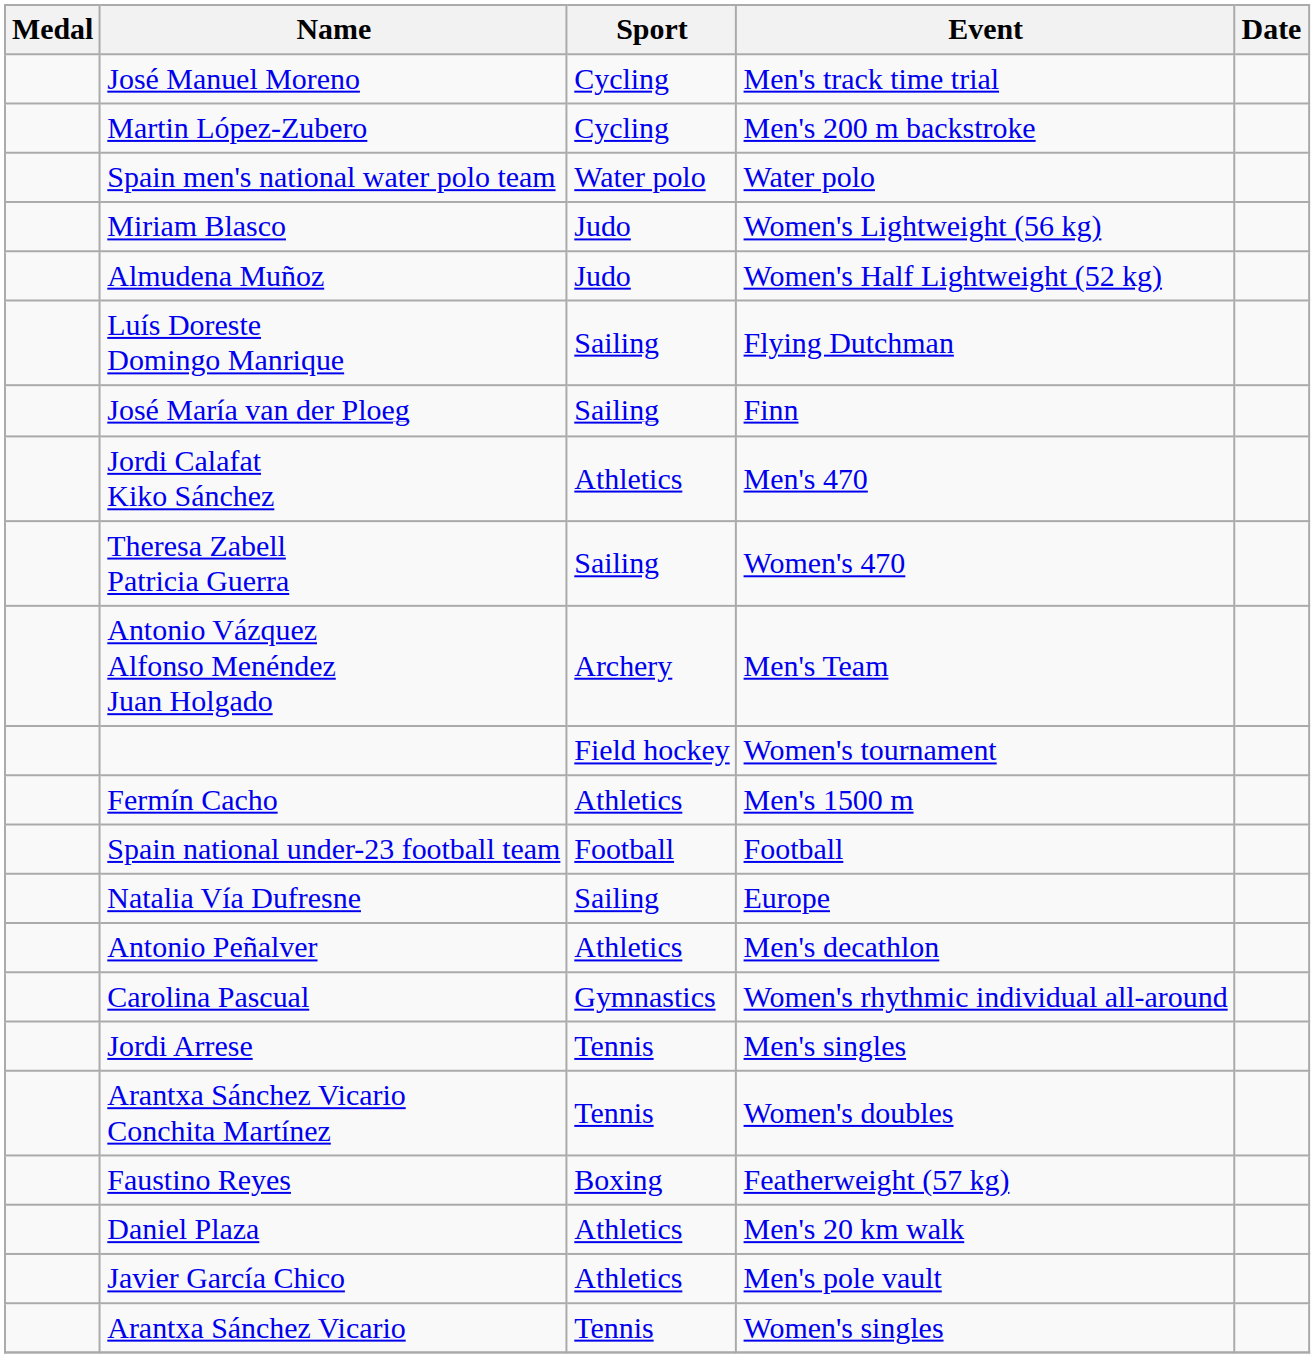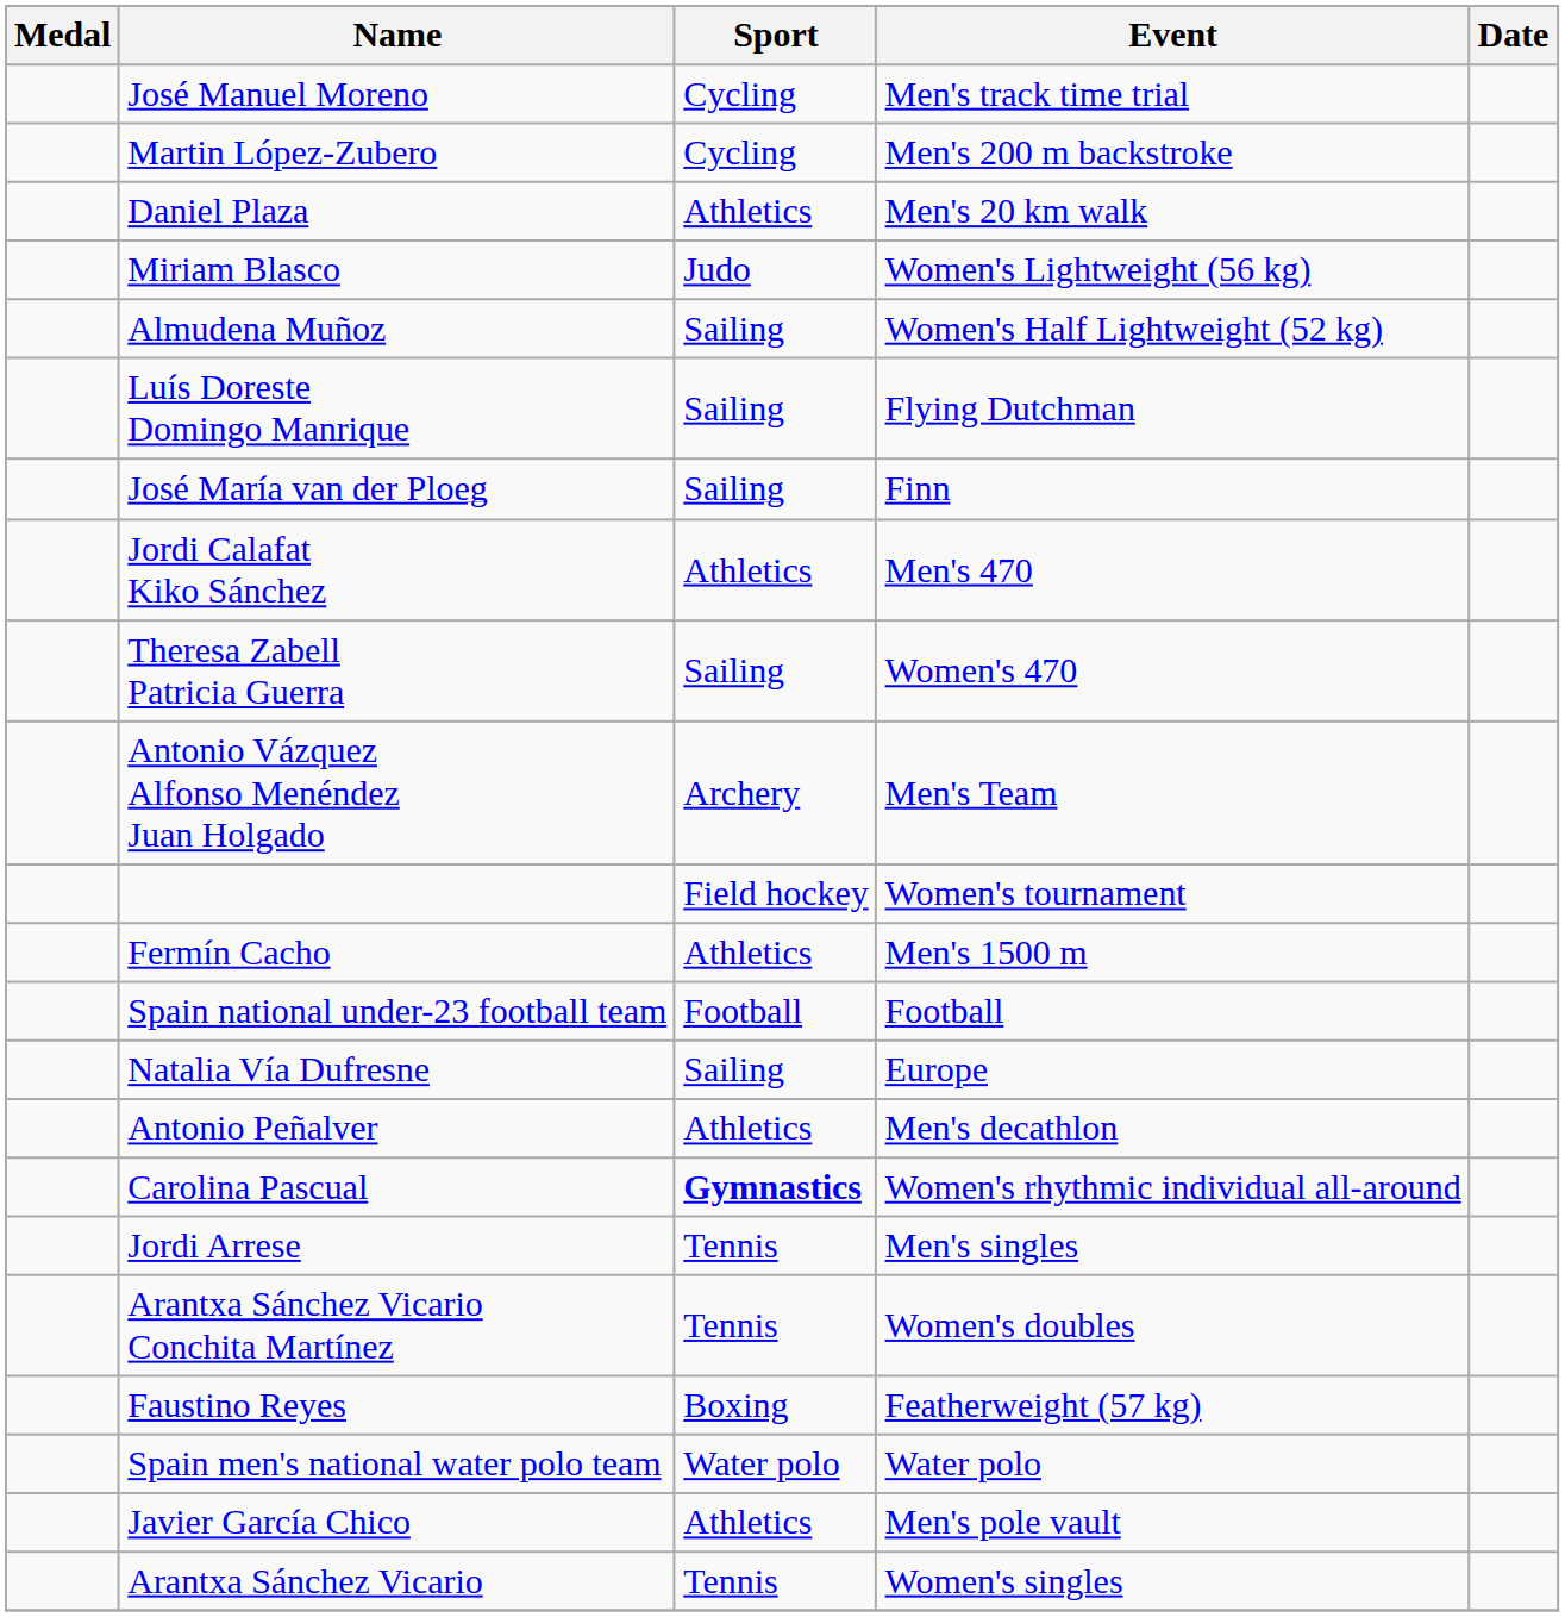 <table class="wikitable sortable"  style="font-size:95%">
 <tr>
 <th>Medal</th>
 <th>Name</th>
 <th>Sport</th>
 <th>Event</th>
 <th>Date</th>
 </tr>
 <tr>
 <td></td>
 <td><a href='#'>José Manuel Moreno</a></td>
 <td><a href='#'>Cycling</a></td>
 <td><a href='#'>Men's track time trial</a></td>
 <td></td>
 </tr>
 <tr>
 <td></td>
 <td><a href='#'>Martin López-Zubero</a></td>
 <td><a href='#'>Cycling</a></td>
 <td><a href='#'>Men's 200 m backstroke</a></td>
 <td></td>
 </tr>
 <tr>
 <td></td>
-<td><a href='#'>Spain men's national water polo team</a><br></td>
-<td><a href='#'>Water polo</a></td>
-<td><a href='#'>Water polo</a></td>
+<td><a href='#'>Daniel Plaza</a></td>
+<td><a href='#'>Athletics</a></td>
+<td><a href='#'>Men's 20 km walk</a></td>
 <td></td>
 </tr>
 <tr>
 <td></td>
 <td><a href='#'>Miriam Blasco</a></td>
 <td><a href='#'>Judo</a></td>
 <td><a href='#'>Women's Lightweight (56 kg)</a></td>
 <td></td>
 </tr>
 <tr>
 <td></td>
 <td><a href='#'>Almudena Muñoz</a></td>
-<td><a href='#'>Judo</a></td>
+<td><a href='#'>Sailing</a></td>
 <td><a href='#'>Women's Half Lightweight (52 kg)</a></td>
 <td></td>
 </tr>
 <tr>
 <td></td>
 <td><a href='#'>Luís Doreste</a> <br> <a href='#'>Domingo Manrique</a></td>
 <td><a href='#'>Sailing</a></td>
 <td><a href='#'>Flying Dutchman</a></td>
 <td></td>
 </tr>
 <tr>
 <td></td>
 <td><a href='#'>José María van der Ploeg</a></td>
 <td><a href='#'>Sailing</a></td>
 <td><a href='#'>Finn</a></td>
 <td></td>
 </tr>
 <tr>
 <td></td>
 <td><a href='#'>Jordi Calafat</a> <br> <a href='#'>Kiko Sánchez</a></td>
 <td><a href='#'>Athletics</a></td>
 <td><a href='#'>Men's 470</a></td>
 <td></td>
 </tr>
 <tr>
 <td></td>
 <td><a href='#'>Theresa Zabell</a> <br> <a href='#'>Patricia Guerra</a></td>
 <td><a href='#'>Sailing</a></td>
 <td><a href='#'>Women's 470</a></td>
 <td></td>
 </tr>
 <tr>
 <td></td>
 <td><a href='#'>Antonio Vázquez</a><br><a href='#'>Alfonso Menéndez</a><br><a href='#'>Juan Holgado</a></td>
 <td><a href='#'>Archery</a></td>
 <td><a href='#'>Men's Team</a></td>
 <td></td>
 </tr>
 <tr>
 <td></td>
 <td><br></td>
 <td><a href='#'>Field hockey</a></td>
 <td><a href='#'>Women's tournament</a></td>
 <td></td>
 </tr>
 <tr>
 <td></td>
 <td><a href='#'>Fermín Cacho</a></td>
 <td><a href='#'>Athletics</a></td>
 <td><a href='#'>Men's 1500 m</a></td>
 <td></td>
 </tr>
 <tr>
 <td></td>
 <td><a href='#'>Spain national under-23 football team</a><br></td>
 <td><a href='#'>Football</a></td>
 <td><a href='#'>Football</a></td>
 <td></td>
 </tr>
 <tr>
 <td></td>
 <td><a href='#'>Natalia Vía Dufresne</a></td>
 <td><a href='#'>Sailing</a></td>
 <td><a href='#'>Europe</a></td>
 <td></td>
 </tr>
 <tr>
 <td></td>
 <td><a href='#'>Antonio Peñalver</a></td>
 <td><a href='#'>Athletics</a></td>
 <td><a href='#'>Men's decathlon</a></td>
 <td></td>
 </tr>
 <tr>
 <td></td>
 <td><a href='#'>Carolina Pascual</a></td>
-<td><a href='#'>Gymnastics</a></td>
+<td><strong><a href='#'>Gymnastics</a></strong></td>
 <td><a href='#'>Women's rhythmic individual all-around</a></td>
 <td></td>
 </tr>
 <tr>
 <td></td>
 <td><a href='#'>Jordi Arrese</a></td>
 <td><a href='#'>Tennis</a></td>
 <td><a href='#'>Men's singles</a></td>
 <td></td>
 </tr>
 <tr>
 <td></td>
 <td><a href='#'>Arantxa Sánchez Vicario</a> <br> <a href='#'>Conchita Martínez</a></td>
 <td><a href='#'>Tennis</a></td>
 <td><a href='#'>Women's doubles</a></td>
 <td></td>
 </tr>
 <tr>
 <td></td>
 <td><a href='#'>Faustino Reyes</a></td>
 <td><a href='#'>Boxing</a></td>
 <td><a href='#'>Featherweight (57 kg)</a></td>
 <td></td>
 </tr>
 <tr>
 <td></td>
-<td><a href='#'>Daniel Plaza</a></td>
-<td><a href='#'>Athletics</a></td>
-<td><a href='#'>Men's 20 km walk</a></td>
+<td><a href='#'>Spain men's national water polo team</a><br></td>
+<td><a href='#'>Water polo</a></td>
+<td><a href='#'>Water polo</a></td>
 <td></td>
 </tr>
 <tr>
 <td></td>
 <td><a href='#'>Javier García Chico</a></td>
 <td><a href='#'>Athletics</a></td>
 <td><a href='#'>Men's pole vault</a></td>
 <td></td>
 </tr>
 <tr>
 <td></td>
 <td><a href='#'>Arantxa Sánchez Vicario</a></td>
 <td><a href='#'>Tennis</a></td>
 <td><a href='#'>Women's singles</a></td>
 <td></td>
 </tr>
 <tr>
 </tr>
 </table>
